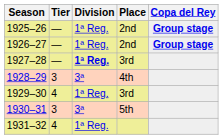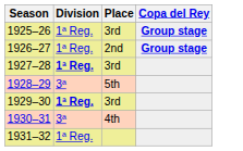 <table class="wikitable">
 <tr style="background:#f0f6fa;">
 <th>Season</th>
-<th>Tier</th>
 <th>Division</th>
 <th>Place</th>
 <th><a href='#'>Copa del Rey</a></th>
 </tr>
 <tr>
 <td style="background:#EFEF99;">1925–26</td>
-<td style="background:#EFEF99;">—</td>
 <td style="background:#EFEF99;"><a href='#'>1ª Reg.</a></td>
-<td style="background:#EFEF99;">2nd</td>
+<td style="background:#EFEF99;">3rd</td>
 <th style="background:#efefef;"><a href='#'>Group stage</a></th>
 </tr>
 <tr>
 <td style="background:#EFEF99;">1926–27</td>
-<td style="background:#EFEF99;">—</td>
 <td style="background:#EFEF99;"><a href='#'>1ª Reg.</a></td>
 <td style="background:#EFEF99;">2nd</td>
 <th style="background:#efefef;"><a href='#'>Group stage</a></th>
 </tr>
 <tr>
 <td style="background:#EFEF99;">1927–28</td>
-<td style="background:#EFEF99;">—</td>
 <td style="background:#EFEF99;"><strong><a href='#'>1ª Reg.</a></strong></td>
 <td style="background:#EFEF99;">3rd</td>
 <td style="background:#efefef;"></td>
 </tr>
 <tr>
 <td style="background:#FFD3BD;"><a href='#'>1928–29</a></td>
-<td style="background:#FFD3BD;">3</td>
+<td style="background:#FFD3BD;"><a href='#'>3ª</a></td>
+<td style="background:#FFD3BD;">5th</td>
+<th style="background:#efefef;"></th>
+</tr>
+<tr>
+<td style="background:#EFEF99;">1929–30</td>
+<td style="background:#EFEF99;"><strong><a href='#'>1ª Reg.</a></strong></td>
+<td style="background:#EFEF99;">3rd</td>
+<td style="background:#efefef;"></td>
+</tr>
+<tr>
+<td style="background:#FFD3BD;"><a href='#'>1930–31</a></td>
 <td style="background:#FFD3BD;"><a href='#'>3ª</a></td>
 <td style="background:#FFD3BD;">4th</td>
 <th style="background:#efefef;"></th>
 </tr>
 <tr>
-<td style="background:#EFEF99;">1929–30</td>
-<td style="background:#EFEF99;">4</td>
-<td style="background:#EFEF99;"><a href='#'>1ª Reg.</a></td>
-<td style="background:#EFEF99;">3rd</td>
-<td style="background:#efefef;"></td>
-</tr>
-<tr>
-<td style="background:#FFD3BD;"><a href='#'>1930–31</a></td>
-<td style="background:#FFD3BD;">3</td>
-<td style="background:#FFD3BD;"><a href='#'>3ª</a></td>
-<td style="background:#FFD3BD;">5th</td>
-<th style="background:#efefef;"></th>
-</tr>
-<tr>
 <td style="background:#EFEF99;">1931–32</td>
-<td style="background:#EFEF99;">4</td>
 <td style="background:#EFEF99;"><a href='#'>1ª Reg.</a></td>
 <td style="background:#EFEF99;"></td>
 <td style="background:#efefef;"></td>
 </tr>
 </table>
